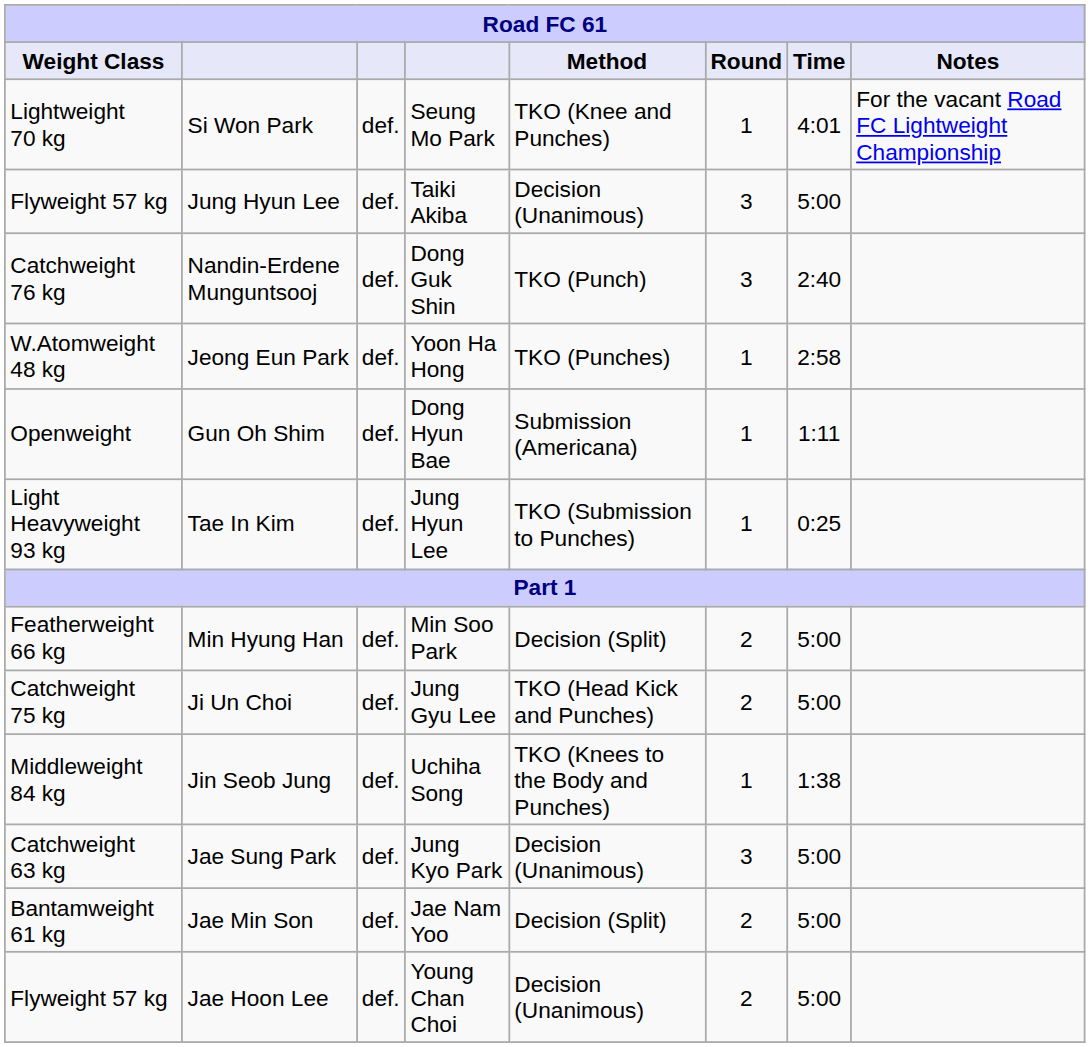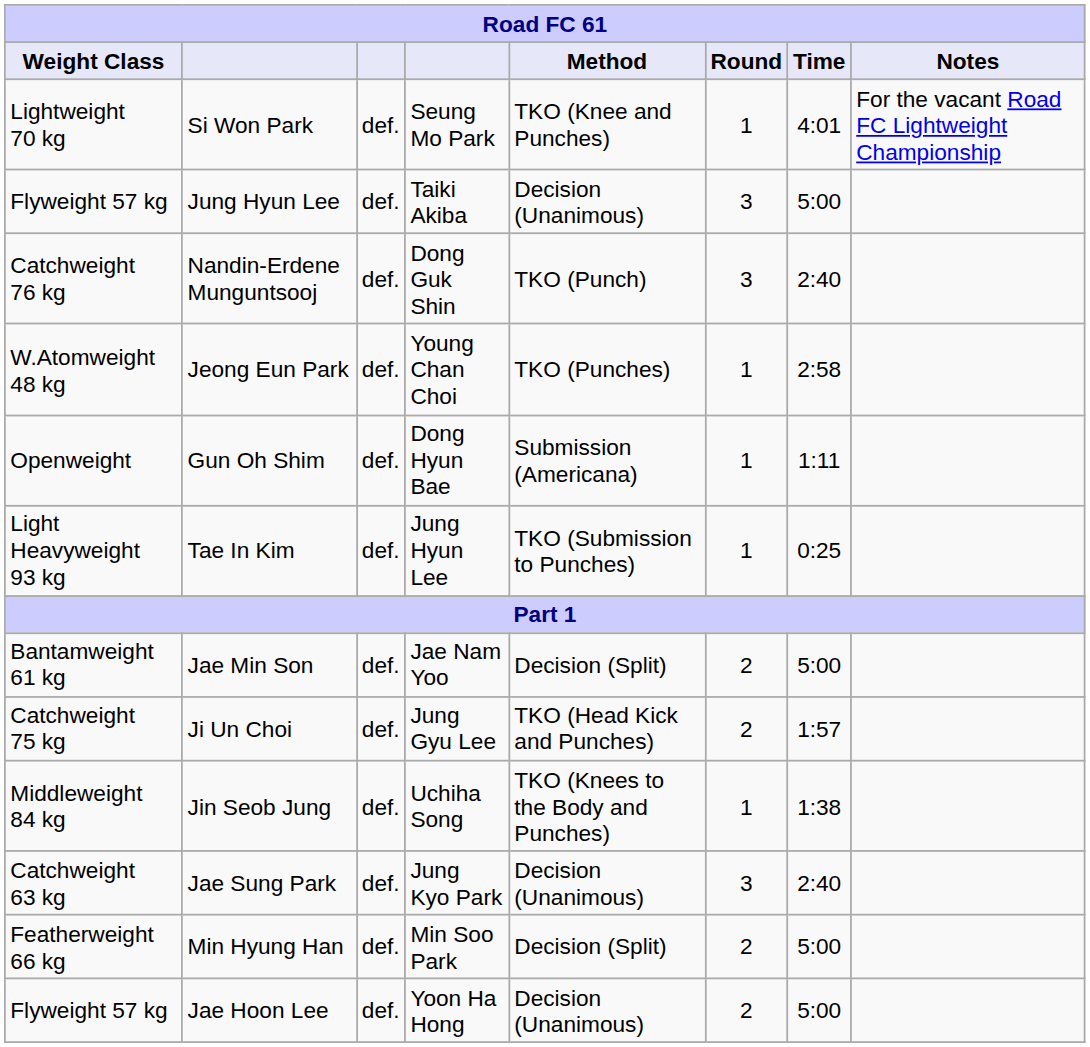 <table class="wikitable" style="font-size: 80%;">
 <tr>
 <th colspan="8" style="background-color: #ccf; color: #000080; text-align: center;"><strong>Road FC 61</strong></th>
 </tr>
 <tr>
 <th colspan="1" style="background-color: #E6E8FA; color: #000000; text-align: center;">Weight Class</th>
 <th colspan="1" style="background-color: #E6E8FA; color: #000000; text-align: center;"></th>
 <th colspan="1" style="background-color: #E6E8FA; color: #000000; text-align: center;"></th>
 <th colspan="1" style="background-color: #E6E8FA; color: #000000; text-align: center;"></th>
 <th colspan="1" style="background-color: #E6E8FA; color: #000000; text-align: center;">Method</th>
 <th colspan="1" style="background-color: #E6E8FA; color: #000000; text-align: center;">Round</th>
 <th colspan="1" style="background-color: #E6E8FA; color: #000000; text-align: center;">Time</th>
 <th colspan="1" style="background-color: #E6E8FA; color: #000000; text-align: center;">Notes</th>
 </tr>
 <tr>
 <td>Lightweight 70 kg</td>
 <td> Si Won Park</td>
 <td align=center>def.</td>
 <td> Seung Mo Park</td>
 <td>TKO (Knee and Punches)</td>
 <td align=center>1</td>
 <td align=center>4:01</td>
 <td>For the vacant <a href='#'>Road FC Lightweight Championship</a></td>
 </tr>
 <tr>
 <td>Flyweight 57 kg</td>
 <td> Jung Hyun Lee</td>
 <td align=center>def.</td>
 <td> Taiki Akiba</td>
 <td>Decision (Unanimous)</td>
 <td align=center>3</td>
 <td align=center>5:00</td>
 <td></td>
 </tr>
 <tr>
 <td>Catchweight 76 kg</td>
 <td> Nandin-Erdene Munguntsooj</td>
 <td align=center>def.</td>
 <td> Dong Guk Shin</td>
 <td>TKO (Punch)</td>
 <td align=center>3</td>
 <td align=center>2:40</td>
 <td></td>
 </tr>
 <tr>
 <td>W.Atomweight 48 kg</td>
 <td> Jeong Eun Park</td>
 <td align=center>def.</td>
-<td> Yoon Ha Hong</td>
+<td> Young Chan Choi</td>
 <td>TKO (Punches)</td>
 <td align=center>1</td>
 <td align=center>2:58</td>
 <td></td>
 </tr>
 <tr>
 <td>Openweight</td>
 <td> Gun Oh Shim</td>
 <td align=center>def.</td>
 <td> Dong Hyun Bae</td>
 <td>Submission (Americana)</td>
 <td align=center>1</td>
 <td align=center>1:11</td>
 <td></td>
 </tr>
 <tr>
 <td>Light Heavyweight 93 kg</td>
 <td> Tae In Kim</td>
 <td align=center>def.</td>
 <td> Jung Hyun Lee</td>
 <td>TKO (Submission to Punches)</td>
 <td align=center>1</td>
 <td align=center>0:25</td>
 <td></td>
 </tr>
 <tr>
 <th colspan="8" style="background-color: #ccf; color: #000080; text-align: center;"><strong>Part 1</strong></th>
 </tr>
 <tr>
-<td>Featherweight 66 kg</td>
-<td> Min Hyung Han</td>
+<td>Bantamweight 61 kg</td>
+<td> Jae Min Son</td>
 <td align=center>def.</td>
-<td> Min Soo Park</td>
+<td> Jae Nam Yoo</td>
 <td>Decision (Split)</td>
 <td align=center>2</td>
 <td align=center>5:00</td>
 <td></td>
 </tr>
 <tr>
 <td>Catchweight 75 kg</td>
 <td> Ji Un Choi</td>
 <td align=center>def.</td>
 <td> Jung Gyu Lee</td>
 <td>TKO (Head Kick and Punches)</td>
 <td align=center>2</td>
-<td align=center>5:00</td>
+<td align=center>1:57</td>
 <td></td>
 </tr>
 <tr>
 <td>Middleweight 84 kg</td>
 <td> Jin Seob Jung</td>
 <td align=center>def.</td>
 <td> Uchiha Song</td>
 <td>TKO (Knees to the Body and Punches)</td>
 <td align=center>1</td>
 <td align=center>1:38</td>
 <td></td>
 </tr>
 <tr>
 <td>Catchweight 63 kg</td>
 <td> Jae Sung Park</td>
 <td align=center>def.</td>
 <td> Jung Kyo Park</td>
 <td>Decision (Unanimous)</td>
 <td align=center>3</td>
-<td align=center>5:00</td>
+<td align=center>2:40</td>
 <td></td>
 </tr>
 <tr>
-<td>Bantamweight 61 kg</td>
-<td> Jae Min Son</td>
+<td>Featherweight 66 kg</td>
+<td> Min Hyung Han</td>
 <td align=center>def.</td>
-<td> Jae Nam Yoo</td>
+<td> Min Soo Park</td>
 <td>Decision (Split)</td>
 <td align=center>2</td>
 <td align=center>5:00</td>
 <td></td>
 </tr>
 <tr>
 <td>Flyweight 57 kg</td>
 <td> Jae Hoon Lee</td>
 <td align=center>def.</td>
-<td> Young Chan Choi</td>
+<td> Yoon Ha Hong</td>
 <td>Decision (Unanimous)</td>
 <td align=center>2</td>
 <td align=center>5:00</td>
 <td></td>
 </tr>
 </table>
